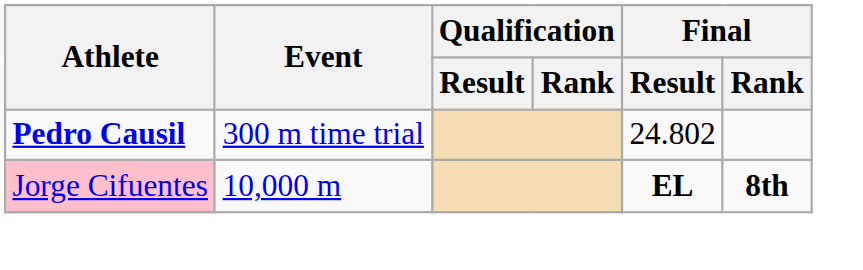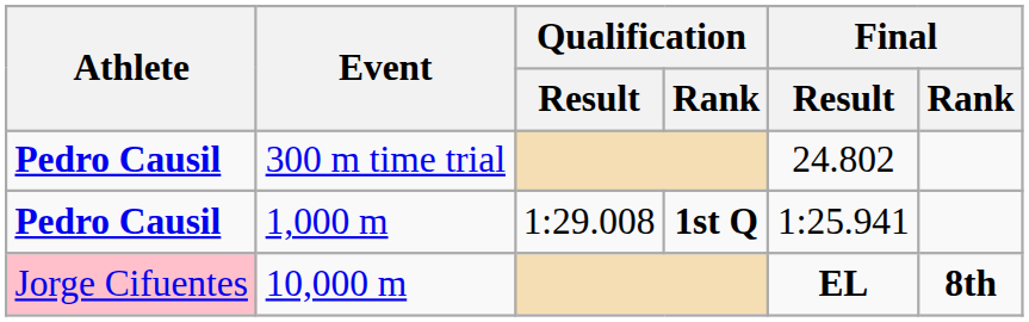 <table class="wikitable" border="1" style="font-size:90%">
 <tr>
 <th rowspan=2>Athlete</th>
 <th rowspan=2>Event</th>
 <th colspan=2>Qualification</th>
 <th colspan=2>Final</th>
 </tr>
 <tr>
 <th>Result</th>
 <th>Rank</th>
 <th>Result</th>
 <th>Rank</th>
 </tr>
 <tr>
 <td><strong><a href='#'>Pedro Causil</a></strong></td>
 <td><a href='#'>300 m time trial</a></td>
 <td bgcolor=wheat colspan="2"></td>
 <td align=center>24.802</td>
 <td align=center></td>
 </tr>
 <tr>
+<td><strong><a href='#'>Pedro Causil</a></strong></td>
+<td><a href='#'>1,000 m</a></td>
+<td align=center>1:29.008</td>
+<td align=center><strong>1st Q</strong></td>
+<td align=center>1:25.941</td>
+<td align=center></td>
+</tr>
+<tr>
 <td style="background: pink;"><a href='#'>Jorge Cifuentes</a></td>
 <td><a href='#'>10,000 m</a></td>
 <td bgcolor=wheat colspan="2"></td>
 <td align=center><strong>EL</strong></td>
 <td align=center><strong>8th</strong></td>
 </tr>
 </table>
